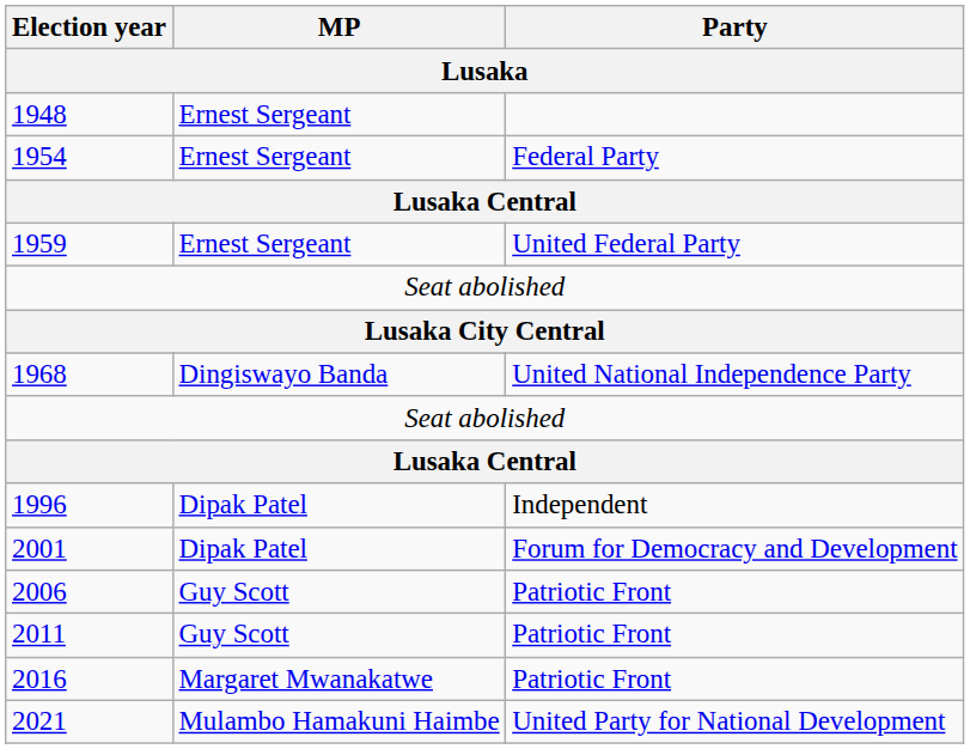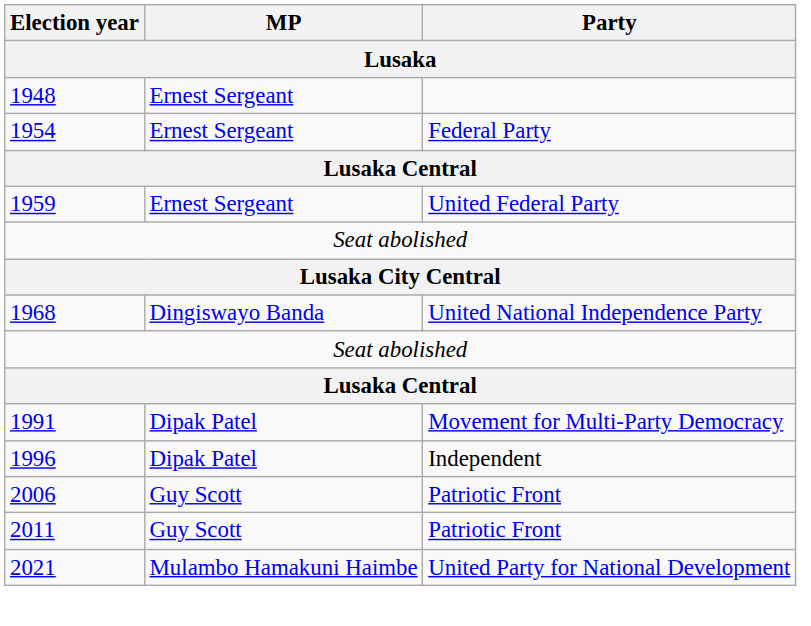 <table class=wikitable>
 <tr>
 <th>Election year</th>
 <th>MP</th>
 <th>Party</th>
 </tr>
 <tr>
 <th colspan=3>Lusaka</th>
 </tr>
 <tr>
 <td><a href='#'>1948</a></td>
 <td><a href='#'>Ernest Sergeant</a></td>
 <td></td>
 </tr>
 <tr>
 <td><a href='#'>1954</a></td>
 <td><a href='#'>Ernest Sergeant</a></td>
 <td><a href='#'>Federal Party</a></td>
 </tr>
 <tr>
 <th colspan=3>Lusaka Central</th>
 </tr>
 <tr>
 <td><a href='#'>1959</a></td>
 <td><a href='#'>Ernest Sergeant</a></td>
 <td><a href='#'>United Federal Party</a></td>
 </tr>
 <tr>
 <td colspan=3 align=center><em>Seat abolished</em></td>
 </tr>
 <tr>
 <th colspan=3>Lusaka City Central</th>
 </tr>
 <tr>
 <td><a href='#'>1968</a></td>
 <td><a href='#'>Dingiswayo Banda</a></td>
 <td><a href='#'>United National Independence Party</a></td>
 </tr>
 <tr>
 <td colspan=3 align=center><em>Seat abolished</em></td>
 </tr>
 <tr>
 <th colspan=3>Lusaka Central</th>
 </tr>
 <tr>
+<td><a href='#'>1991</a></td>
+<td><a href='#'>Dipak Patel</a></td>
+<td><a href='#'>Movement for Multi-Party Democracy</a></td>
+</tr>
+<tr>
 <td><a href='#'>1996</a></td>
 <td><a href='#'>Dipak Patel</a></td>
 <td>Independent</td>
-</tr>
-<tr>
-<td><a href='#'>2001</a></td>
-<td><a href='#'>Dipak Patel</a></td>
-<td><a href='#'>Forum for Democracy and Development</a></td>
 </tr>
 <tr>
 <td><a href='#'>2006</a></td>
 <td><a href='#'>Guy Scott</a></td>
 <td><a href='#'>Patriotic Front</a></td>
 </tr>
 <tr>
 <td><a href='#'>2011</a></td>
 <td><a href='#'>Guy Scott</a></td>
 <td><a href='#'>Patriotic Front</a></td>
 </tr>
 <tr>
-<td><a href='#'>2016</a></td>
-<td><a href='#'>Margaret Mwanakatwe</a></td>
-<td><a href='#'>Patriotic Front</a></td>
-</tr>
-<tr>
 <td><a href='#'>2021</a></td>
 <td><a href='#'>Mulambo Hamakuni Haimbe</a></td>
 <td><a href='#'>United Party for National Development</a></td>
 </tr>
 </table>
